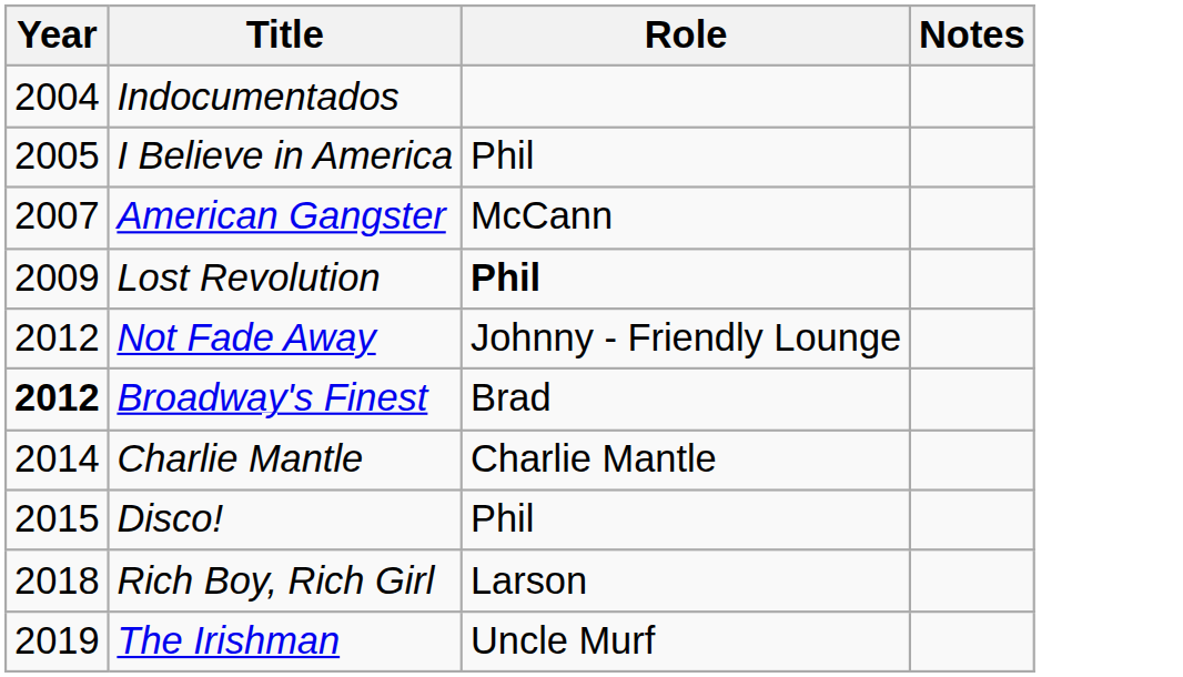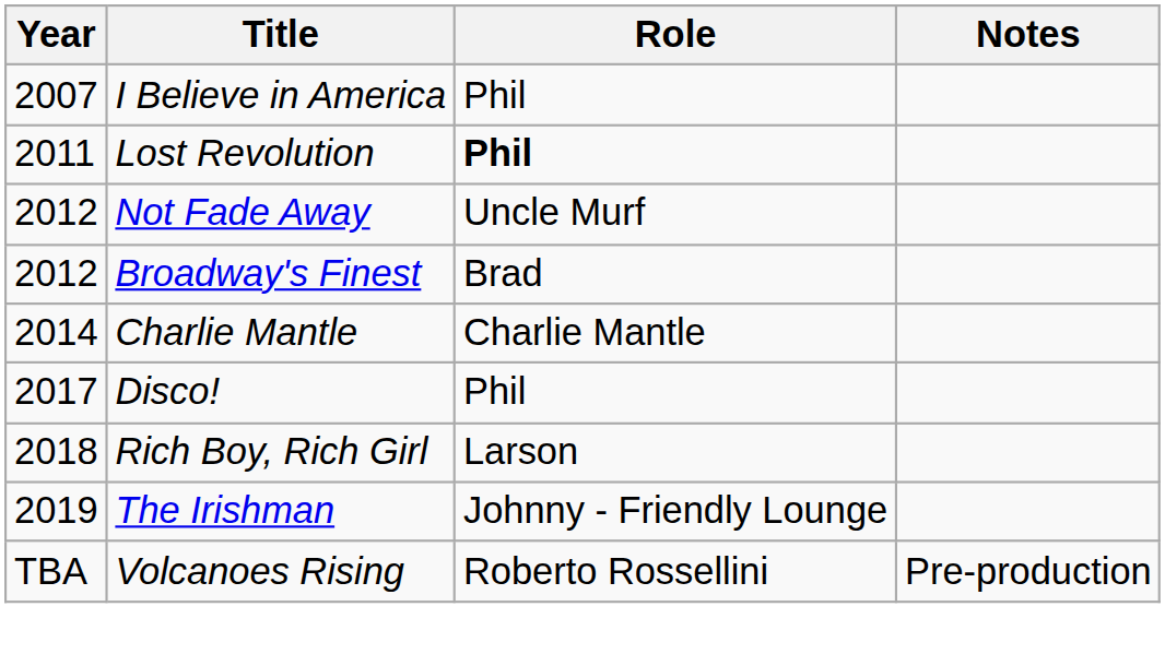 <table class="wikitable sortable">
 <tr>
 <th>Year</th>
 <th>Title</th>
 <th>Role</th>
 <th>Notes</th>
 </tr>
 <tr>
-<td>2004</td>
-<td><em>Indocumentados</em></td>
-<td></td>
-<td></td>
-</tr>
-<tr>
-<td>2005</td>
+<td>2007</td>
 <td><em>I Believe in America</em></td>
 <td>Phil</td>
 <td></td>
 </tr>
 <tr>
-<td>2007</td>
-<td><a href='#'><em>American Gangster</em></a></td>
-<td>McCann</td>
-<td></td>
-</tr>
-<tr>
-<td>2009</td>
+<td>2011</td>
 <td><em>Lost Revolution</em></td>
 <td><strong>Phil</strong></td>
 <td></td>
 </tr>
 <tr>
 <td>2012</td>
 <td><a href='#'><em>Not Fade Away</em></a></td>
-<td>Johnny - Friendly Lounge</td>
+<td>Uncle Murf</td>
 <td></td>
 </tr>
 <tr>
-<td><strong>2012</strong></td>
+<td>2012</td>
 <td><em><a href='#'>Broadway's Finest</a></em></td>
 <td>Brad</td>
 <td></td>
 </tr>
 <tr>
 <td>2014</td>
 <td><em>Charlie Mantle</em></td>
 <td>Charlie Mantle</td>
 <td></td>
 </tr>
 <tr>
-<td>2015</td>
+<td>2017</td>
 <td><em>Disco!</em></td>
 <td>Phil</td>
 <td></td>
 </tr>
 <tr>
 <td>2018</td>
 <td><em>Rich Boy, Rich Girl</em></td>
 <td>Larson</td>
 <td></td>
 </tr>
 <tr>
 <td>2019</td>
 <td><em><a href='#'>The Irishman</a></em></td>
-<td>Uncle Murf</td>
+<td>Johnny - Friendly Lounge</td>
 <td></td>
 </tr>
+<tr>
+<td>TBA</td>
+<td><em>Volcanoes Rising</em></td>
+<td>Roberto Rossellini</td>
+<td>Pre-production</td>
+</tr>
 </table>
